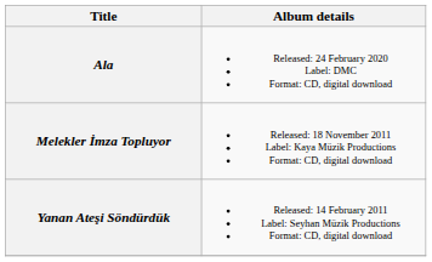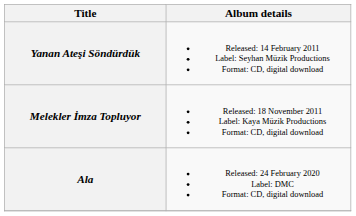 <table class="wikitable plainrowheaders" style="text-align:center;" border="1">
 <tr>
 <th scope="col" style="width:14em;">Title</th>
 <th scope="col" style="width:16em;">Album details</th>
 </tr>
 <tr>
-<th scope="row"><em>Ala</em>  <br></th>
-<td style="font-size:12px;"><br><ul><li>Released: 24 February 2020</li><li>Label: DMC</li><li>Format: CD, digital download</li></ul></td>
+<th scope="row"><em>Yanan Ateşi Söndürdük</em>  <br></th>
+<td style="font-size:12px;"><br><ul><li>Released: 14 February 2011</li><li>Label: Seyhan Müzik Productions</li><li>Format: CD, digital download</li></ul></td>
 </tr>
 <tr>
 <th scope="row"><em>Melekler İmza Topluyor</em>  <br></th>
 <td style="font-size:12px;"><br><ul><li>Released: 18 November 2011</li><li>Label: Kaya Müzik Productions</li><li>Format: CD, digital download</li></ul></td>
 </tr>
 <tr>
-<th scope="row"><em>Yanan Ateşi Söndürdük</em>  <br></th>
-<td style="font-size:12px;"><br><ul><li>Released: 14 February 2011</li><li>Label: Seyhan Müzik Productions</li><li>Format: CD, digital download</li></ul></td>
+<th scope="row"><em>Ala</em>  <br></th>
+<td style="font-size:12px;"><br><ul><li>Released: 24 February 2020</li><li>Label: DMC</li><li>Format: CD, digital download</li></ul></td>
 </tr>
 <tr>
 </tr>
 </table>
